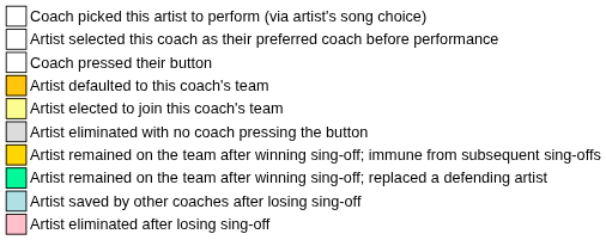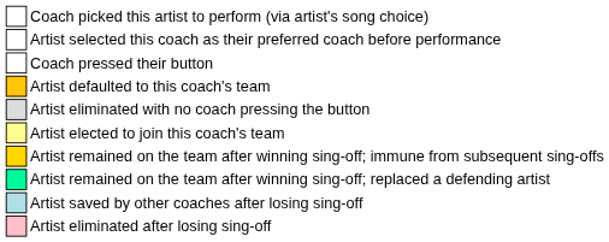 <table class="toccolours" style="font-size: 90%; white-space: nowrap;">
 <tr>
 <td style="background:white; border:1px solid black;">  </td>
 <td>Coach picked this artist to perform (via artist's song choice)</td>
 </tr>
 <tr>
 <td style="background:white; border:1px solid black;">  </td>
 <td>Artist selected this coach as their preferred coach before performance</td>
 </tr>
 <tr>
 <td style="background:white; border:1px solid black;">  <strong></strong>  </td>
 <td>Coach pressed their button</td>
 </tr>
 <tr>
 <td style="background:#ffc40c; border:1px solid black;">    </td>
 <td>Artist defaulted to this coach's team</td>
 </tr>
 <tr>
+<td style="background:#dcdcdc; border:1px solid black;">    </td>
+<td>Artist eliminated with no coach pressing the button</td>
+</tr>
+<tr>
 <td style="background:#fdfc8f; border:1px solid black;">    </td>
 <td style="padding-right: 8px">Artist elected to join this coach's team</td>
-</tr>
-<tr>
-<td style="background:#dcdcdc; border:1px solid black;">    </td>
-<td>Artist eliminated with no coach pressing the button</td>
 </tr>
 <tr>
 <td style="background:gold; border:1px solid black;">    </td>
 <td>Artist remained on the team after winning sing-off; immune from subsequent sing-offs</td>
 </tr>
 <tr>
 <td style="background:#00fa9a; border:1px solid black;">    </td>
 <td>Artist remained on the team after winning sing-off; replaced a defending artist</td>
 </tr>
 <tr>
 <td style="background:#b0e0e6; border:1px solid black;">    </td>
 <td>Artist saved by other coaches after losing sing-off</td>
 </tr>
 <tr>
 <td style="background:pink; border:1px solid black;">    </td>
 <td>Artist eliminated after losing sing-off</td>
 </tr>
 </table>
